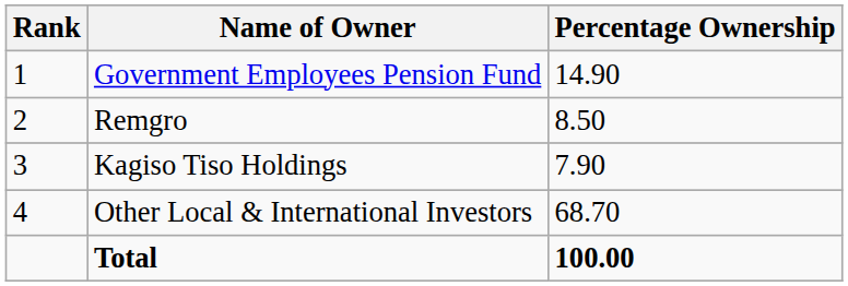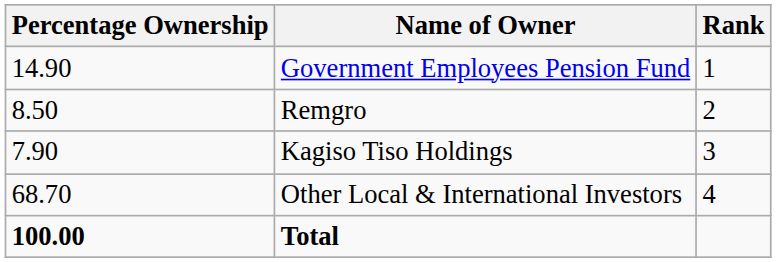 <table class="wikitable sortable" style="margin-left:auto;margin-right:auto">
 <tr>
+<th>Percentage Ownership</th>
+<th>Name of Owner</th>
 <th style="width:2em;">Rank</th>
-<th>Name of Owner</th>
-<th>Percentage Ownership</th>
 </tr>
 <tr>
+<td>14.90</td>
+<td><a href='#'>Government Employees Pension Fund</a></td>
 <td>1</td>
-<td><a href='#'>Government Employees Pension Fund</a></td>
-<td>14.90</td>
 </tr>
 <tr>
+<td>8.50</td>
+<td>Remgro</td>
 <td>2</td>
-<td>Remgro</td>
-<td>8.50</td>
 </tr>
 <tr>
+<td>7.90</td>
+<td>Kagiso Tiso Holdings</td>
 <td>3</td>
-<td>Kagiso Tiso Holdings</td>
-<td>7.90</td>
 </tr>
 <tr>
+<td>68.70</td>
+<td>Other Local & International Investors</td>
 <td>4</td>
-<td>Other Local & International Investors</td>
-<td>68.70</td>
 </tr>
 <tr>
+<td><strong>100.00</strong></td>
+<td><strong>Total</strong></td>
 <td></td>
-<td><strong>Total</strong></td>
-<td><strong>100.00</strong></td>
 </tr>
 </table>
